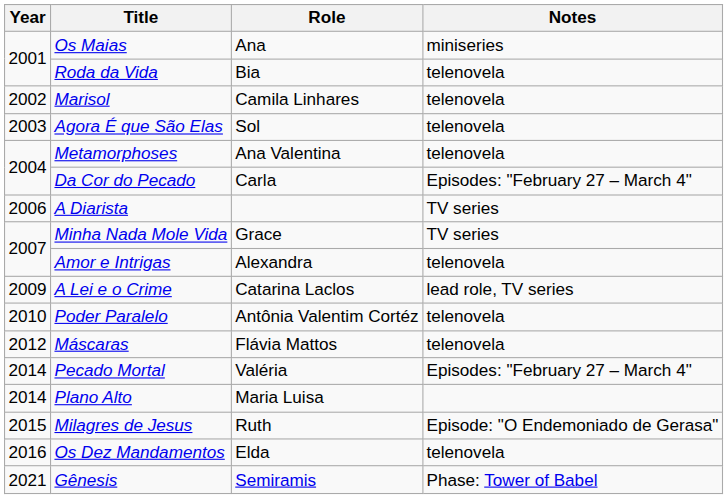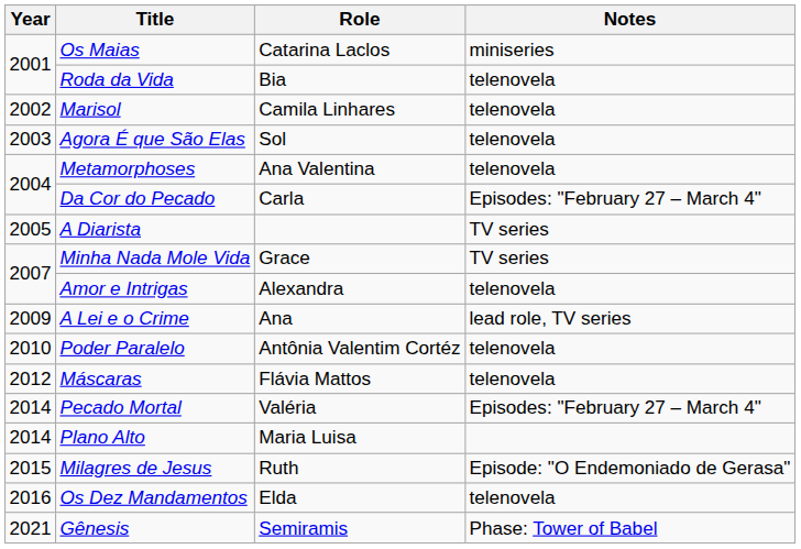 <table class="wikitable">
 <tr>
 <th>Year</th>
 <th>Title</th>
 <th>Role</th>
 <th>Notes</th>
 </tr>
 <tr>
 <td rowspan="2">2001</td>
 <td><em><a href='#'>Os Maias</a></em></td>
-<td>Ana</td>
+<td>Catarina Laclos</td>
 <td>miniseries</td>
 </tr>
 <tr>
 <td><em><a href='#'>Roda da Vida</a></em></td>
 <td>Bia</td>
 <td>telenovela</td>
 </tr>
 <tr>
 <td>2002</td>
 <td><em><a href='#'>Marisol</a></em></td>
 <td>Camila Linhares</td>
 <td>telenovela</td>
 </tr>
 <tr>
 <td>2003</td>
 <td><em><a href='#'>Agora É que São Elas</a></em></td>
 <td>Sol</td>
 <td>telenovela</td>
 </tr>
 <tr>
 <td rowspan="2">2004</td>
 <td><em><a href='#'>Metamorphoses</a></em></td>
 <td>Ana Valentina</td>
 <td>telenovela</td>
 </tr>
 <tr>
 <td><em><a href='#'>Da Cor do Pecado</a></em></td>
 <td>Carla</td>
 <td>Episodes: "February 27 – March 4"</td>
 </tr>
 <tr>
-<td>2006</td>
+<td>2005</td>
 <td><em><a href='#'>A Diarista</a></em></td>
 <td></td>
 <td>TV series</td>
 </tr>
 <tr>
 <td rowspan="2">2007</td>
 <td><em><a href='#'>Minha Nada Mole Vida</a></em></td>
 <td>Grace</td>
 <td>TV series</td>
 </tr>
 <tr>
 <td><em><a href='#'>Amor e Intrigas</a></em></td>
 <td>Alexandra</td>
 <td>telenovela</td>
 </tr>
 <tr>
 <td>2009</td>
 <td><em><a href='#'>A Lei e o Crime</a></em></td>
-<td>Catarina Laclos</td>
+<td>Ana</td>
 <td>lead role, TV series</td>
 </tr>
 <tr>
 <td>2010</td>
 <td><em><a href='#'>Poder Paralelo</a></em></td>
 <td>Antônia Valentim Cortéz</td>
 <td>telenovela</td>
 </tr>
 <tr>
 <td>2012</td>
 <td><em><a href='#'>Máscaras</a></em></td>
 <td>Flávia Mattos</td>
 <td>telenovela</td>
 </tr>
 <tr>
 <td>2014</td>
 <td><em><a href='#'>Pecado Mortal</a></em></td>
 <td>Valéria</td>
 <td>Episodes: "February 27 – March 4"</td>
 </tr>
 <tr>
 <td>2014</td>
 <td><em><a href='#'>Plano Alto</a></em></td>
 <td>Maria Luisa</td>
 <td></td>
 </tr>
 <tr>
 <td>2015</td>
 <td><em><a href='#'>Milagres de Jesus</a></em></td>
 <td>Ruth</td>
 <td>Episode: "O Endemoniado de Gerasa"</td>
 </tr>
 <tr>
 <td>2016</td>
 <td><em><a href='#'>Os Dez Mandamentos</a></em></td>
 <td>Elda</td>
 <td>telenovela</td>
 </tr>
 <tr>
 <td>2021</td>
 <td><em><a href='#'>Gênesis</a></em></td>
 <td><a href='#'>Semiramis</a></td>
 <td>Phase: <a href='#'>Tower of Babel</a></td>
 </tr>
 </table>
